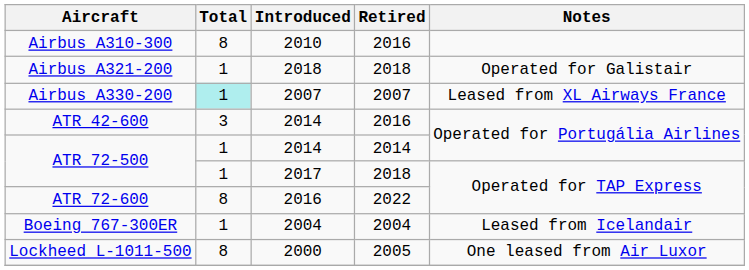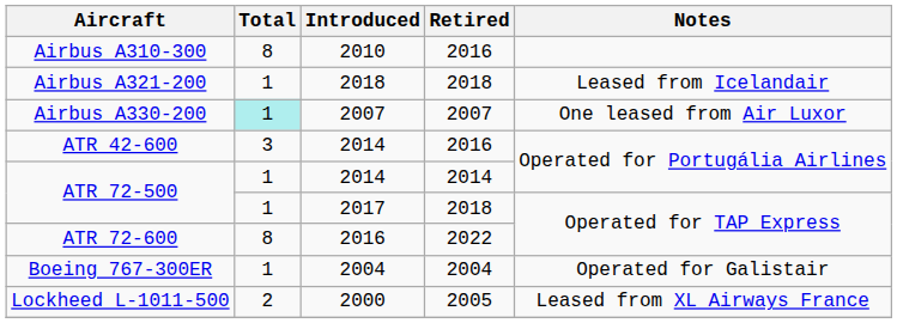 <table class="wikitable" style="margin:0.5em auto; text-align:center">
 <tr>
 <th>Aircraft</th>
 <th>Total</th>
 <th>Introduced</th>
 <th>Retired</th>
 <th>Notes</th>
 </tr>
 <tr>
 <td><a href='#'>Airbus A310-300</a></td>
 <td>8</td>
 <td>2010</td>
 <td>2016</td>
 <td></td>
 </tr>
 <tr>
 <td><a href='#'>Airbus A321-200</a></td>
 <td>1</td>
 <td>2018</td>
 <td>2018</td>
-<td>Operated for Galistair</td>
+<td>Leased from <a href='#'>Icelandair</a></td>
 </tr>
 <tr>
 <td><a href='#'>Airbus A330-200</a></td>
 <td style="background: paleturquoise;">1</td>
 <td>2007</td>
 <td>2007</td>
-<td>Leased from <a href='#'>XL Airways France</a></td>
+<td>One leased from <a href='#'>Air Luxor</a></td>
 </tr>
 <tr>
 <td><a href='#'>ATR 42-600</a></td>
 <td>3</td>
 <td>2014</td>
 <td>2016</td>
 <td rowspan=2>Operated for <a href='#'>Portugália Airlines</a></td>
 </tr>
 <tr>
 <td rowspan=2><a href='#'>ATR 72-500</a></td>
 <td>1</td>
 <td>2014</td>
 <td>2014</td>
 </tr>
 <tr>
 <td>1</td>
 <td>2017</td>
 <td>2018</td>
 <td rowspan=2>Operated for <a href='#'>TAP Express</a></td>
 </tr>
 <tr>
 <td><a href='#'>ATR 72-600</a></td>
 <td>8</td>
 <td>2016</td>
 <td>2022</td>
 </tr>
 <tr>
 <td><a href='#'>Boeing 767-300ER</a></td>
 <td>1</td>
 <td>2004</td>
 <td>2004</td>
-<td>Leased from <a href='#'>Icelandair</a></td>
+<td>Operated for Galistair</td>
 </tr>
 <tr>
 <td><a href='#'>Lockheed L-1011-500</a></td>
-<td>8</td>
+<td>2</td>
 <td>2000</td>
 <td>2005</td>
-<td>One leased from <a href='#'>Air Luxor</a></td>
+<td>Leased from <a href='#'>XL Airways France</a></td>
 </tr>
 <tr>
 </tr>
 </table>
